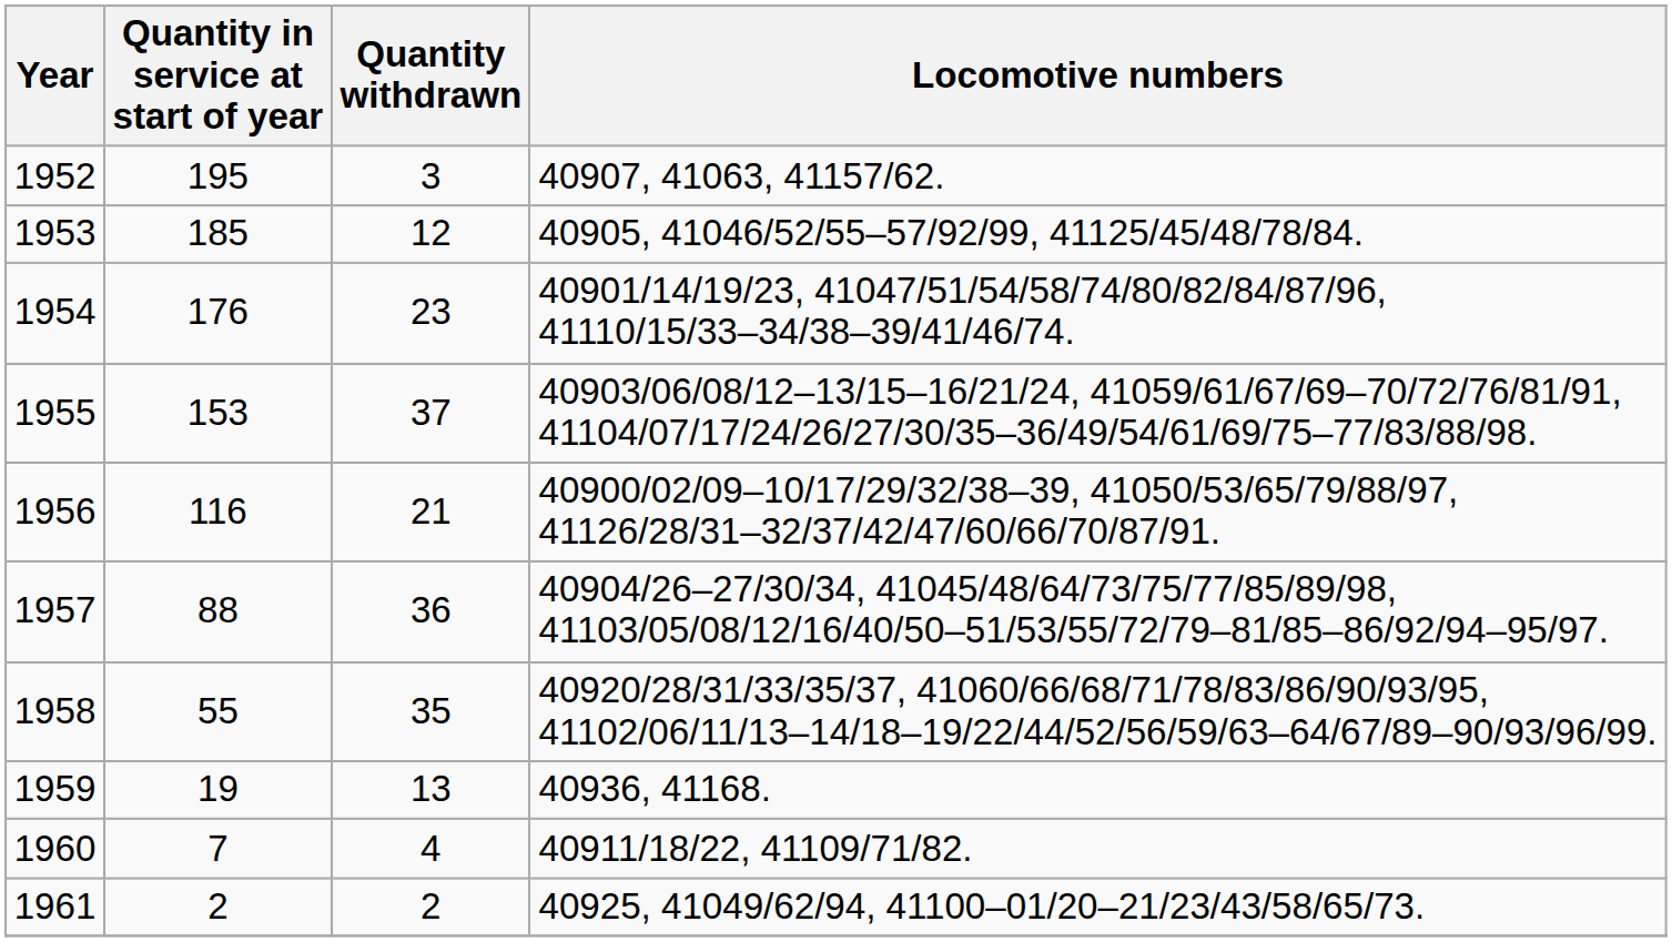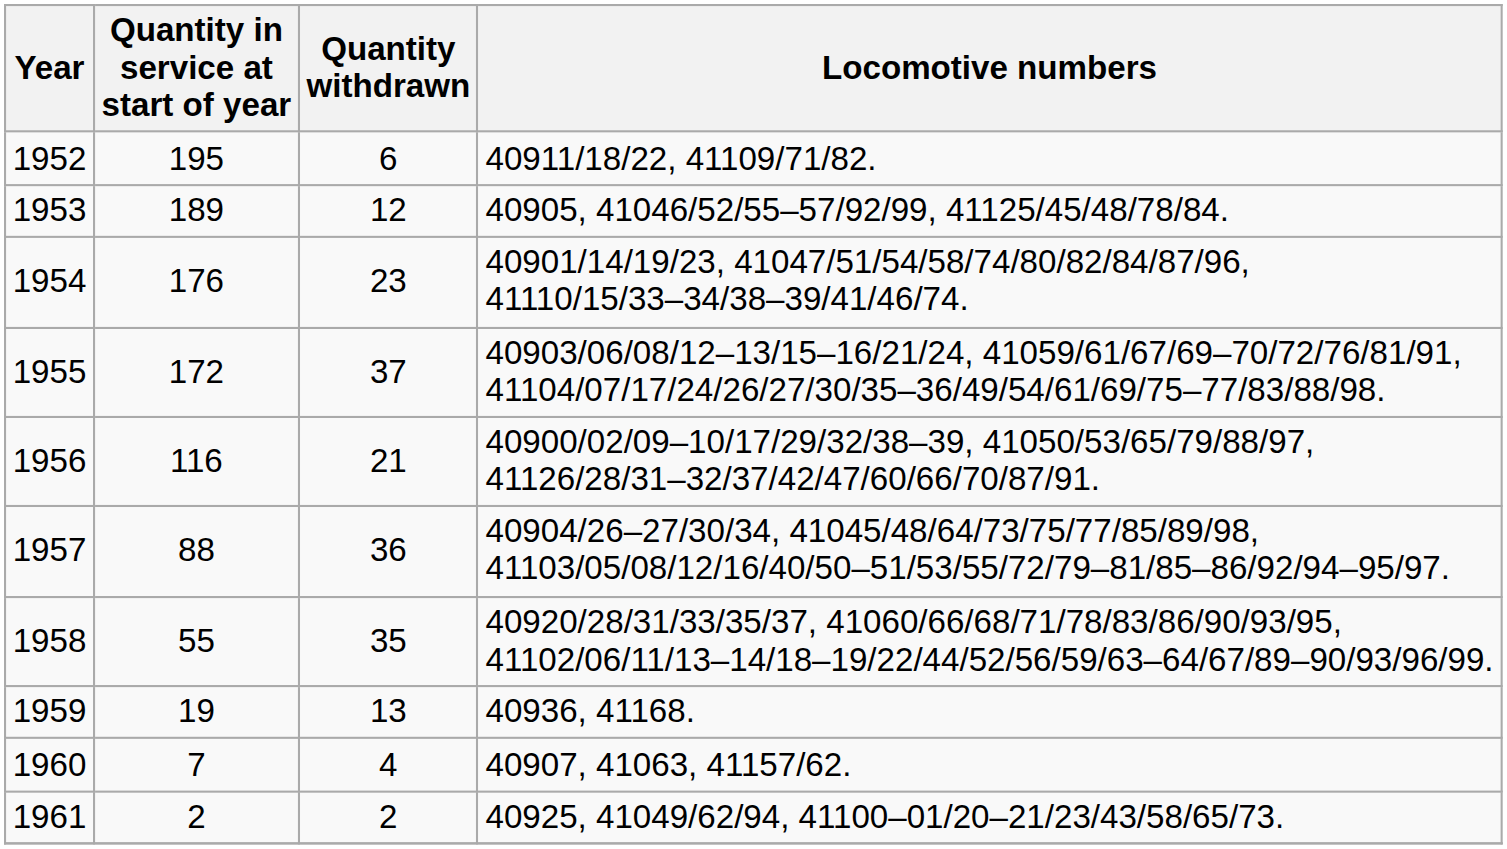 <table class=wikitable style=text-align:center>
 <tr>
 <th>Year</th>
 <th>Quantity in<br>service at<br>start of year</th>
 <th>Quantity<br>withdrawn</th>
 <th>Locomotive numbers</th>
 </tr>
 <tr>
 <td>1952</td>
 <td>195</td>
-<td>3</td>
-<td align=left>40907, 41063, 41157/62.</td>
+<td>6</td>
+<td align=left>40911/18/22, 41109/71/82.</td>
 </tr>
 <tr>
 <td>1953</td>
-<td>185</td>
+<td>189</td>
 <td>12</td>
 <td align=left>40905, 41046/52/55–57/92/99, 41125/45/48/78/84.</td>
 </tr>
 <tr>
 <td>1954</td>
 <td>176</td>
 <td>23</td>
 <td align=left>40901/14/19/23, 41047/51/54/58/74/80/82/84/87/96,<br>41110/15/33–34/38–39/41/46/74.</td>
 </tr>
 <tr>
 <td>1955</td>
-<td>153</td>
+<td>172</td>
 <td>37</td>
 <td align=left>40903/06/08/12–13/15–16/21/24, 41059/61/67/69–70/72/76/81/91,<br>41104/07/17/24/26/27/30/35–36/49/54/61/69/75–77/83/88/98.</td>
 </tr>
 <tr>
 <td>1956</td>
 <td>116</td>
 <td>21</td>
 <td align=left>40900/02/09–10/17/29/32/38–39, 41050/53/65/79/88/97,<br>41126/28/31–32/37/42/47/60/66/70/87/91.</td>
 </tr>
 <tr>
 <td>1957</td>
 <td>88</td>
 <td>36</td>
 <td align=left>40904/26–27/30/34, 41045/48/64/73/75/77/85/89/98,<br>41103/05/08/12/16/40/50–51/53/55/72/79–81/85–86/92/94–95/97.</td>
 </tr>
 <tr>
 <td>1958</td>
 <td>55</td>
 <td>35</td>
 <td align=left>40920/28/31/33/35/37, 41060/66/68/71/78/83/86/90/93/95,<br>41102/06/11/13–14/18–19/22/44/52/56/59/63–64/67/89–90/93/96/99.</td>
 </tr>
 <tr>
 <td>1959</td>
 <td>19</td>
 <td>13</td>
 <td align=left>40936, 41168.</td>
 </tr>
 <tr>
 <td>1960</td>
 <td>7</td>
 <td>4</td>
-<td align=left>40911/18/22, 41109/71/82.</td>
+<td align=left>40907, 41063, 41157/62.</td>
 </tr>
 <tr>
 <td>1961</td>
 <td>2</td>
 <td>2</td>
 <td align=left>40925, 41049/62/94, 41100–01/20–21/23/43/58/65/73.</td>
 </tr>
 <tr>
 </tr>
 </table>
